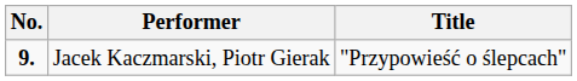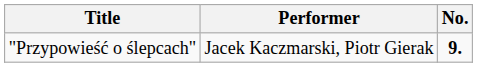 <table class="wikitable">
 <tr>
+<th>Title</th>
+<th>Performer</th>
 <th>No.</th>
-<th>Performer</th>
-<th>Title</th>
 </tr>
 <tr>
+<td>"Przypowieść o ślepcach"</td>
+<td style="text-align:center">Jacek Kaczmarski, Piotr Gierak</td>
 <td style="text-align:center"><strong>9.</strong></td>
-<td style="text-align:center">Jacek Kaczmarski, Piotr Gierak</td>
-<td>"Przypowieść o ślepcach"</td>
 </tr>
 </table>
